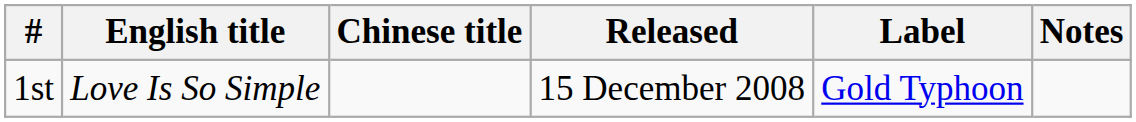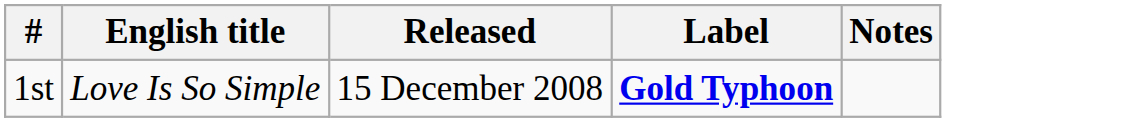 <table class="wikitable">
 <tr>
 <th>#</th>
 <th>English title</th>
-<th>Chinese title</th>
 <th>Released</th>
 <th>Label</th>
 <th>Notes</th>
 </tr>
 <tr>
 <td>1st</td>
 <td><em>Love Is So Simple</em></td>
-<td></td>
 <td>15 December 2008</td>
-<td><a href='#'>Gold Typhoon</a></td>
+<td><strong><a href='#'>Gold Typhoon</a></strong></td>
 <td></td>
 </tr>
 </table>
